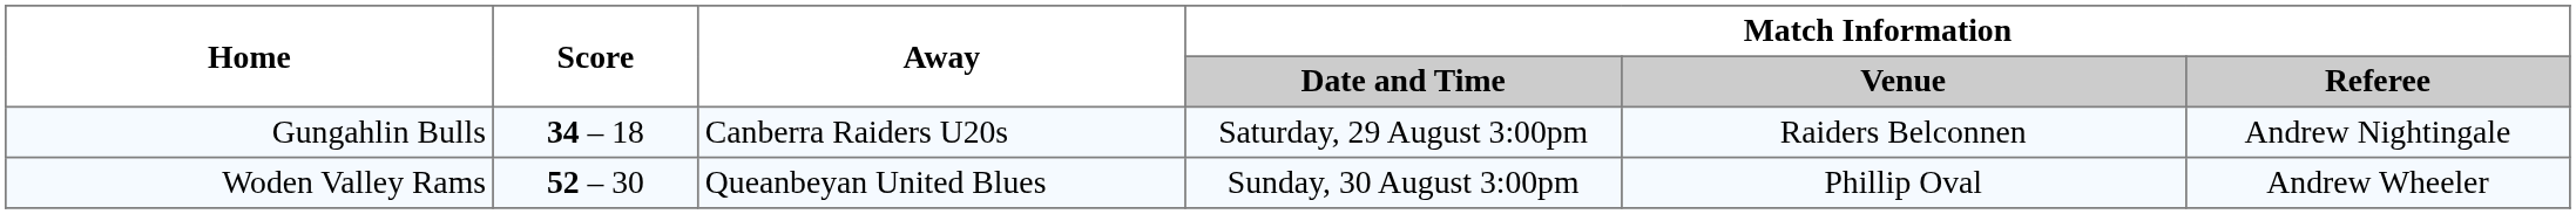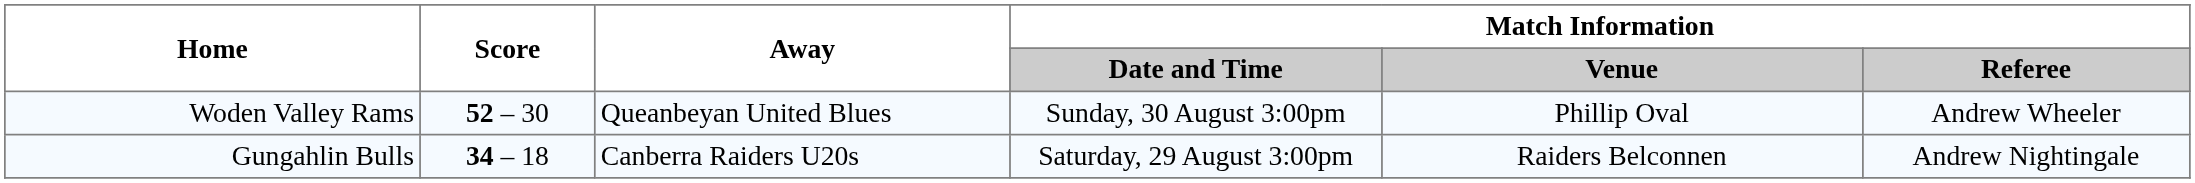 <table width="100%" cellspacing="0" cellpadding="3" border="1" style="border-collapse:collapse;  text-align:center;">
 <tr>
 <th rowspan="2" width="19%">Home</th>
 <th rowspan="2" width="8%">Score</th>
 <th rowspan="2" width="19%">Away</th>
 <th colspan="3">Match Information</th>
 </tr>
 <tr bgcolor="#CCCCCC">
 <th width="17%">Date and Time</th>
 <th width="22%">Venue</th>
 <th width="50%">Referee</th>
 </tr>
 <tr style="text-align:center; background:#f5faff;">
+<td align="right">Woden Valley Rams </td>
+<td><strong>52</strong> – 30</td>
+<td align="left"> Queanbeyan United Blues</td>
+<td>Sunday, 30 August 3:00pm</td>
+<td>Phillip Oval</td>
+<td>Andrew Wheeler</td>
+</tr>
+<tr style="text-align:center; background:#f5faff;">
 <td align="right">Gungahlin Bulls </td>
 <td><strong>34</strong> – 18</td>
 <td align="left"> Canberra Raiders U20s</td>
 <td>Saturday, 29 August 3:00pm</td>
 <td>Raiders Belconnen</td>
 <td>Andrew Nightingale</td>
 </tr>
-<tr style="text-align:center; background:#f5faff;">
-<td align="right">Woden Valley Rams </td>
-<td><strong>52</strong> – 30</td>
-<td align="left"> Queanbeyan United Blues</td>
-<td>Sunday, 30 August 3:00pm</td>
-<td>Phillip Oval</td>
-<td>Andrew Wheeler</td>
-</tr>
 </table>
